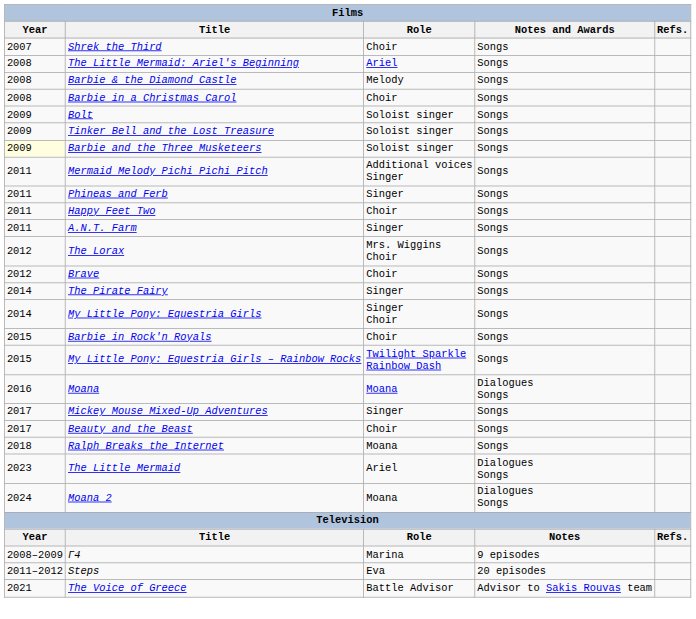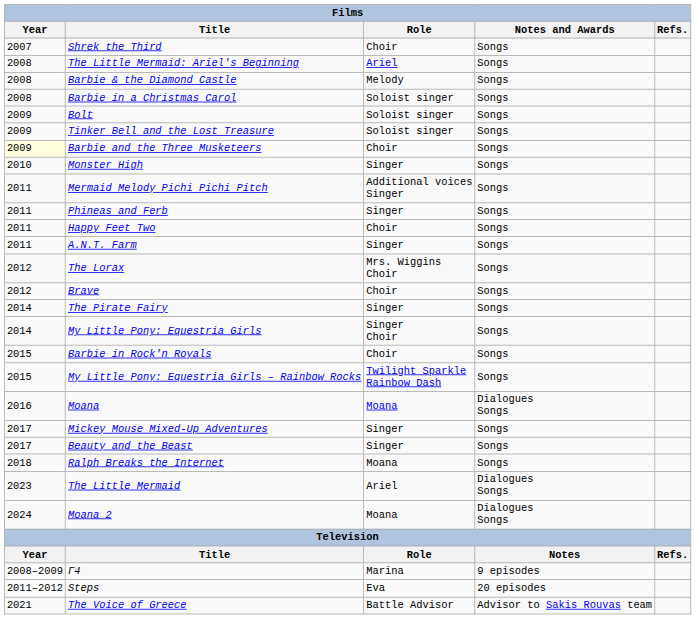 <table class="wikitable">
 <tr>
 <th colspan="5" style="background: LightSteelBlue;">Films</th>
 </tr>
 <tr style="background:#ccc; text-align:center;">
 <th>Year</th>
 <th>Title</th>
 <th>Role</th>
 <th>Notes and Awards</th>
 <th><strong>Refs.</strong></th>
 </tr>
 <tr>
 <td>2007</td>
 <td><em><a href='#'>Shrek the Third</a></em></td>
 <td>Choir</td>
 <td>Songs</td>
 <td></td>
 </tr>
 <tr>
 <td>2008</td>
 <td><em><a href='#'>The Little Mermaid: Ariel's Beginning</a></em></td>
 <td><a href='#'>Ariel</a></td>
 <td>Songs</td>
 <td></td>
 </tr>
 <tr>
 <td>2008</td>
 <td><em><a href='#'>Barbie & the Diamond Castle</a></em></td>
 <td>Melody</td>
 <td>Songs</td>
 <td></td>
 </tr>
 <tr>
 <td>2008</td>
 <td><em><a href='#'>Barbie in a Christmas Carol</a></em></td>
-<td>Choir</td>
+<td>Soloist singer</td>
 <td>Songs</td>
 <td></td>
 </tr>
 <tr>
 <td>2009</td>
 <td><em><a href='#'>Bolt</a></em></td>
 <td>Soloist singer</td>
 <td>Songs</td>
 <td></td>
 </tr>
 <tr>
 <td>2009</td>
 <td><em><a href='#'>Tinker Bell and the Lost Treasure</a></em></td>
 <td>Soloist singer</td>
 <td>Songs</td>
 <td></td>
 </tr>
 <tr>
 <td style="background: lightyellow;">2009</td>
 <td><em><a href='#'>Barbie and the Three Musketeers</a></em></td>
-<td>Soloist singer</td>
+<td>Choir</td>
+<td>Songs</td>
+<td></td>
+</tr>
+<tr>
+<td>2010</td>
+<td><em><a href='#'>Monster High</a></em></td>
+<td>Singer</td>
 <td>Songs</td>
 <td></td>
 </tr>
 <tr>
 <td>2011</td>
 <td><em><a href='#'>Mermaid Melody Pichi Pichi Pitch</a></em></td>
 <td>Additional voices<br>Singer</td>
 <td>Songs</td>
 <td></td>
 </tr>
 <tr>
 <td>2011</td>
 <td><em><a href='#'>Phineas and Ferb</a></em></td>
 <td>Singer</td>
 <td>Songs</td>
 <td></td>
 </tr>
 <tr>
 <td>2011</td>
 <td><em><a href='#'>Happy Feet Two</a></em></td>
 <td>Choir</td>
 <td>Songs</td>
 <td></td>
 </tr>
 <tr>
 <td>2011</td>
 <td><em><a href='#'>A.N.T. Farm</a></em></td>
 <td>Singer</td>
 <td>Songs</td>
 <td></td>
 </tr>
 <tr>
 <td>2012</td>
 <td><em><a href='#'>The Lorax</a></em></td>
 <td>Mrs. Wiggins<br>Choir</td>
 <td>Songs</td>
 <td></td>
 </tr>
 <tr>
 <td>2012</td>
 <td><em><a href='#'>Brave</a></em></td>
 <td>Choir</td>
 <td>Songs</td>
 <td></td>
 </tr>
 <tr>
 <td>2014</td>
 <td><em><a href='#'>The Pirate Fairy</a></em></td>
 <td>Singer</td>
 <td>Songs</td>
 <td></td>
 </tr>
 <tr>
 <td>2014</td>
 <td><em><a href='#'>My Little Pony: Equestria Girls</a></em></td>
 <td>Singer<br>Choir</td>
 <td>Songs</td>
 <td></td>
 </tr>
 <tr>
 <td>2015</td>
 <td><em><a href='#'>Barbie in Rock'n Royals</a></em></td>
 <td>Choir</td>
 <td>Songs</td>
 <td></td>
 </tr>
 <tr>
 <td>2015</td>
 <td><em><a href='#'>My Little Pony: Equestria Girls – Rainbow Rocks</a></em></td>
 <td><a href='#'>Twilight Sparkle</a><br><a href='#'>Rainbow Dash</a></td>
 <td>Songs</td>
 <td></td>
 </tr>
 <tr>
 <td>2016</td>
 <td><em><a href='#'>Moana</a></em></td>
 <td><a href='#'>Moana</a></td>
 <td>Dialogues<br>Songs</td>
 <td></td>
 </tr>
 <tr>
 <td>2017</td>
 <td><em><a href='#'>Mickey Mouse Mixed-Up Adventures</a></em></td>
 <td>Singer</td>
 <td>Songs</td>
 <td></td>
 </tr>
 <tr>
 <td>2017</td>
 <td><em><a href='#'>Beauty and the Beast</a></em></td>
-<td>Choir</td>
+<td>Singer</td>
 <td>Songs</td>
 <td></td>
 </tr>
 <tr>
 <td>2018</td>
 <td><em><a href='#'>Ralph Breaks the Internet</a></em></td>
 <td>Moana</td>
 <td>Songs</td>
 <td></td>
 </tr>
 <tr>
 <td>2023</td>
 <td><em><a href='#'>The Little Mermaid</a></em></td>
 <td>Ariel</td>
 <td>Dialogues<br>Songs</td>
 <td></td>
 </tr>
 <tr>
 <td>2024</td>
 <td><em><a href='#'>Moana 2</a> </em></td>
 <td>Moana</td>
 <td>Dialogues<br>Songs</td>
 <td></td>
 </tr>
 <tr>
 <th ! colspan="5" style="background: LightSteelBlue;"><strong>Television</strong></th>
 </tr>
 <tr>
 <th>Year</th>
 <th>Title</th>
 <th>Role</th>
 <th>Notes</th>
 <th><strong>Refs.</strong></th>
 </tr>
 <tr>
 <td>2008–2009</td>
 <td><em>Γ4</em></td>
 <td>Marina</td>
 <td>9 episodes</td>
 <td></td>
 </tr>
 <tr>
 <td>2011–2012</td>
 <td><em>Steps</em></td>
 <td>Eva</td>
 <td>20 episodes</td>
 <td></td>
 </tr>
 <tr>
 <td>2021</td>
 <td><em><a href='#'>The Voice of Greece</a></em></td>
 <td>Battle Advisor</td>
 <td>Advisor to <a href='#'>Sakis Rouvas</a> team</td>
 <td></td>
 </tr>
 </table>
